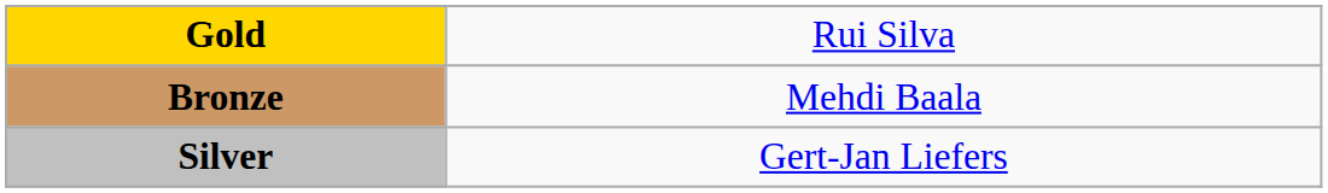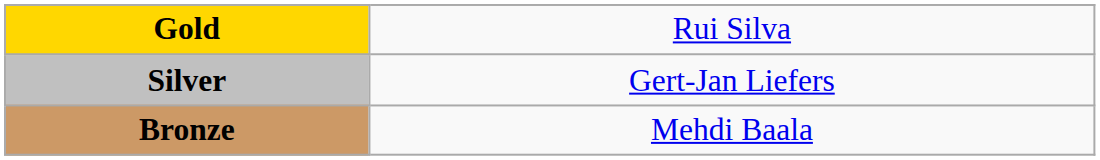 <table class="wikitable" style="text-align:center; " width="35%">
 <tr>
 <td bgcolor="gold"><strong>Gold</strong></td>
 <td><a href='#'>Rui Silva</a><br>  <small><em></em></small></td>
 </tr>
 <tr>
+<td bgcolor="silver"><strong>Silver</strong></td>
+<td><a href='#'>Gert-Jan Liefers</a><br>  <small><em></em></small></td>
+</tr>
+<tr>
 <td bgcolor="CC9966"><strong>Bronze</strong></td>
 <td><a href='#'>Mehdi Baala</a><br>  <small><em></em></small></td>
 </tr>
-<tr>
-<td bgcolor="silver"><strong>Silver</strong></td>
-<td><a href='#'>Gert-Jan Liefers</a><br>  <small><em></em></small></td>
-</tr>
 </table>
